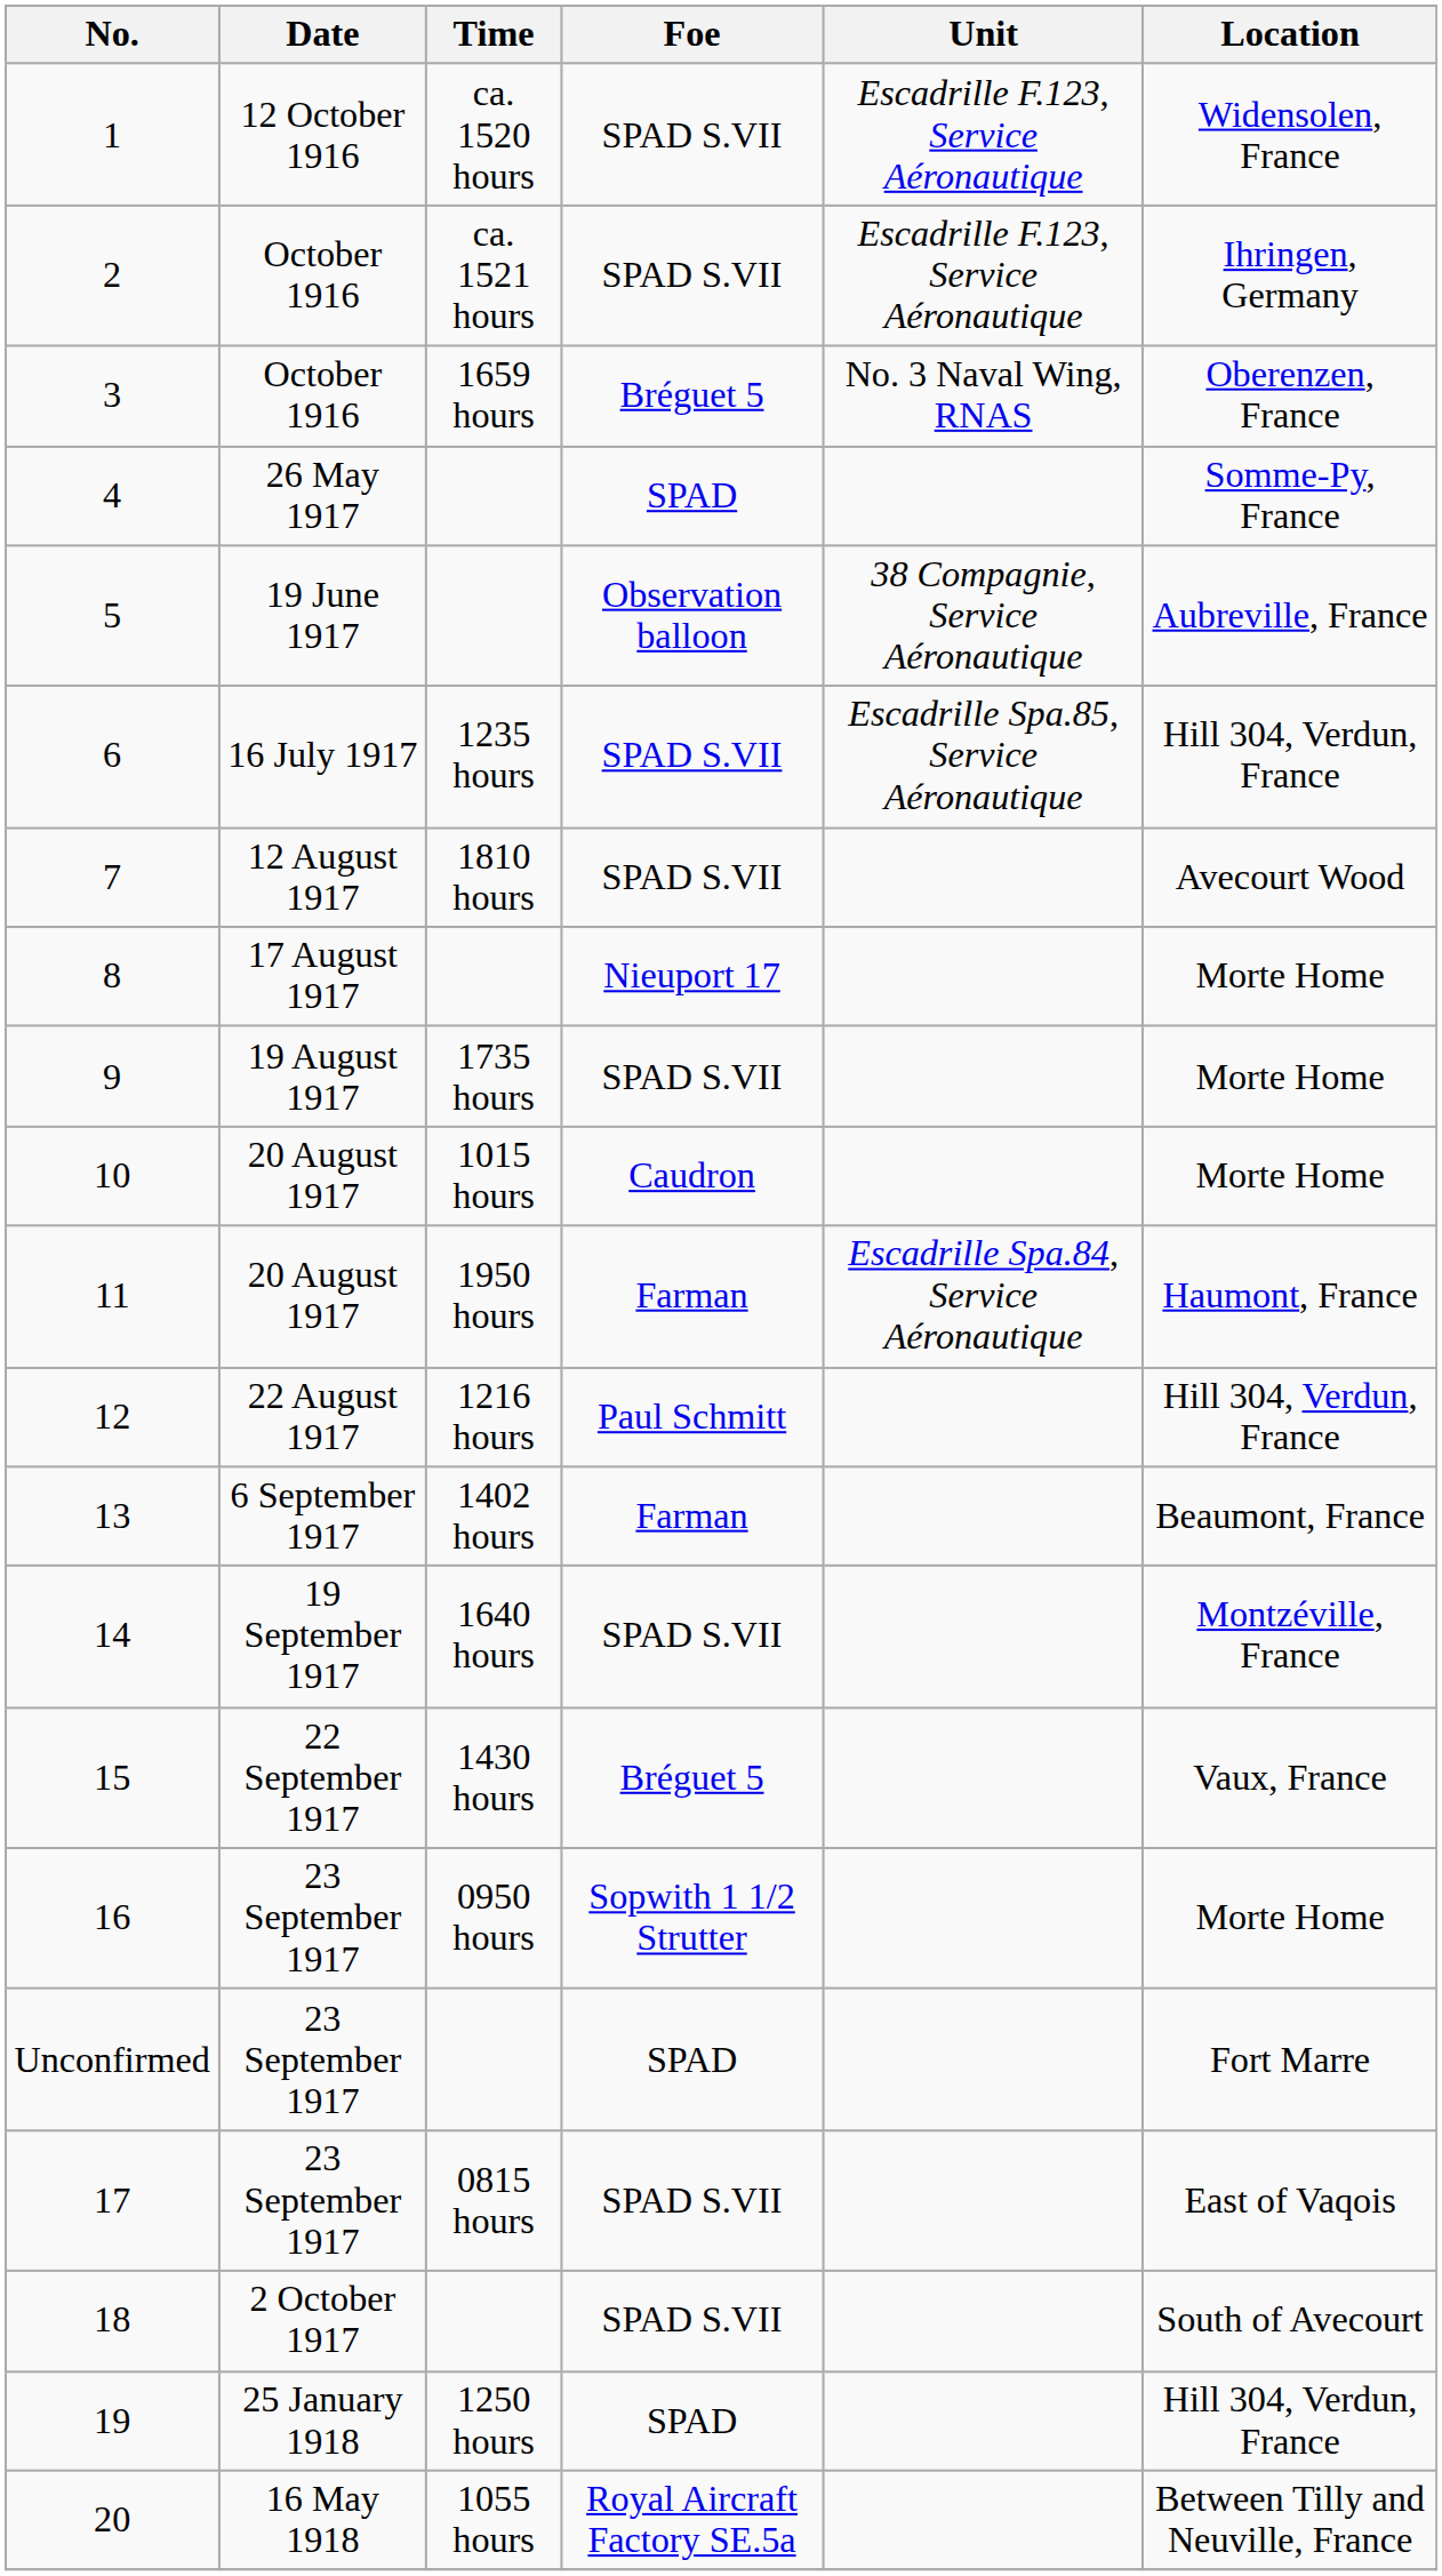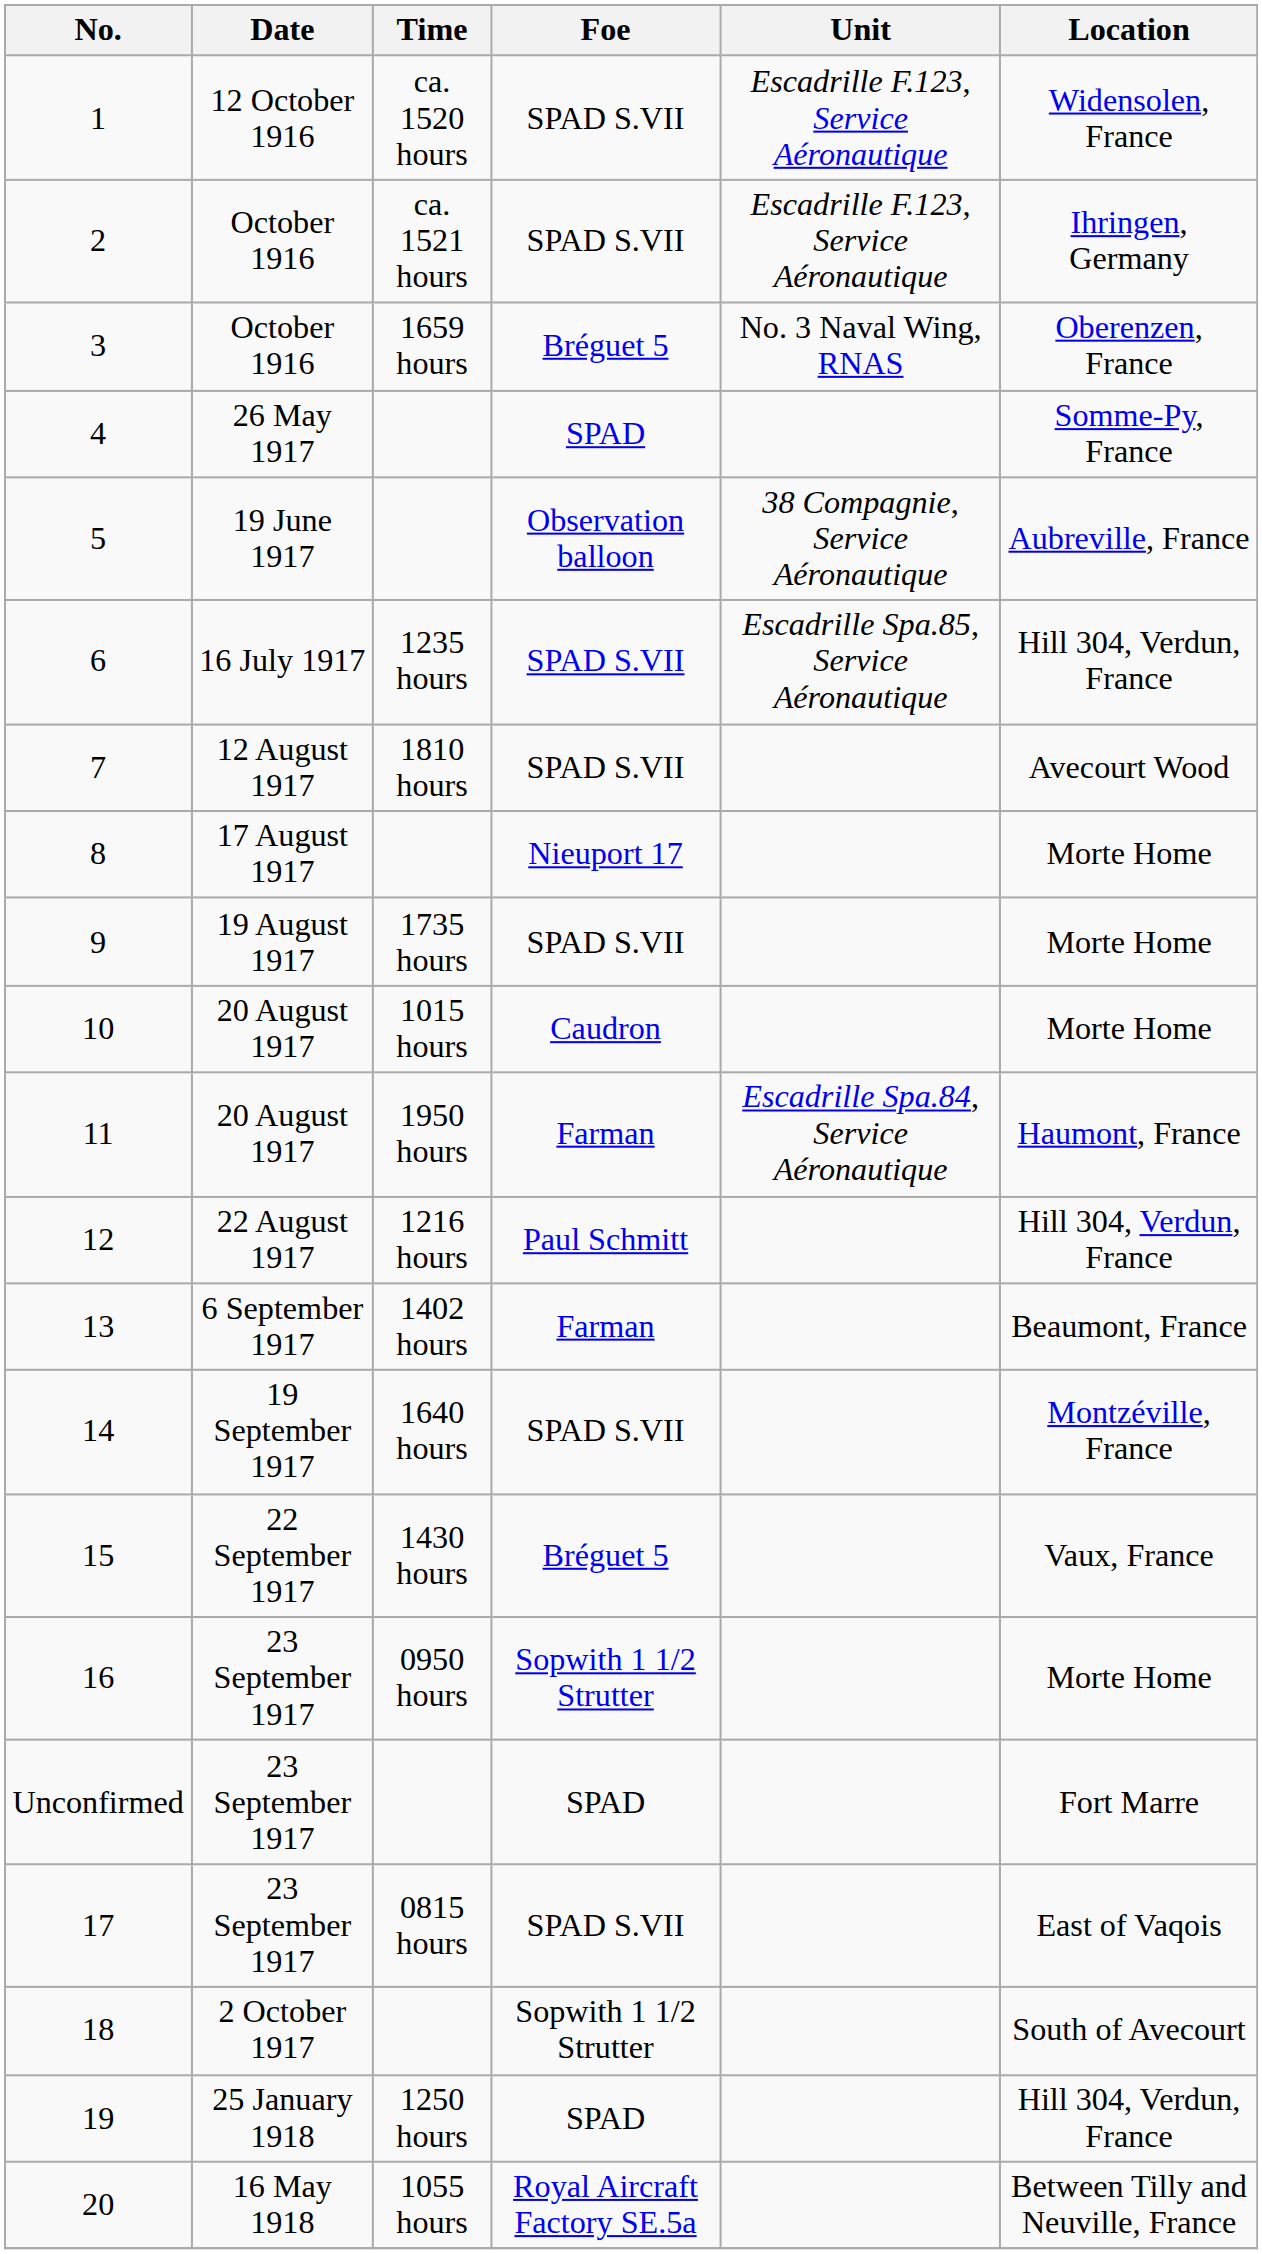 <table class="wikitable" border="1" style="margin: 1em auto 1em auto">
 <tr>
 <th>No.</th>
 <th>Date</th>
 <th>Time</th>
 <th>Foe</th>
 <th>Unit</th>
 <th>Location</th>
 </tr>
 <tr>
 <td align="center">1</td>
 <td align="center">12 October 1916</td>
 <td align="center">ca. 1520 hours</td>
 <td align="center">SPAD S.VII</td>
 <td align="center"><em>Escadrille F.123</em>, <em><a href='#'>Service Aéronautique</a></em></td>
 <td align="center"><a href='#'>Widensolen</a>, France</td>
 </tr>
 <tr>
 <td align="center">2</td>
 <td align="center">October 1916</td>
 <td align="center">ca. 1521 hours</td>
 <td align="center">SPAD S.VII</td>
 <td align="center"><em>Escadrille F.123</em>, <em>Service Aéronautique</em></td>
 <td align="center"><a href='#'>Ihringen</a>, Germany</td>
 </tr>
 <tr>
 <td align="center">3</td>
 <td align="center">October 1916</td>
 <td align="center">1659 hours</td>
 <td align="center"><a href='#'>Bréguet 5</a></td>
 <td align="center">No. 3 Naval Wing, <a href='#'>RNAS</a></td>
 <td align="center"><a href='#'>Oberenzen</a>, France</td>
 </tr>
 <tr>
 <td align="center">4</td>
 <td align="center">26 May 1917</td>
 <td align="center"></td>
 <td align="center"><a href='#'>SPAD</a></td>
 <td align="center"></td>
 <td align="center"><a href='#'>Somme-Py</a>, France</td>
 </tr>
 <tr>
 <td align="center">5</td>
 <td align="center">19 June 1917</td>
 <td align="center"></td>
 <td align="center"><a href='#'>Observation balloon</a></td>
 <td align="center"><em>38 Compagnie</em>, <em>Service Aéronautique</em></td>
 <td align="center"><a href='#'>Aubreville</a>, France</td>
 </tr>
 <tr>
 <td align="center">6</td>
 <td align="center">16 July 1917</td>
 <td align="center">1235 hours</td>
 <td align="center"><a href='#'>SPAD S.VII</a></td>
 <td align="center"><em>Escadrille Spa.85</em>, <em>Service Aéronautique</em></td>
 <td align="center">Hill 304, Verdun, France</td>
 </tr>
 <tr>
 <td align="center">7</td>
 <td align="center">12 August 1917</td>
 <td align="center">1810 hours</td>
 <td align="center">SPAD S.VII</td>
 <td align="center"></td>
 <td align="center">Avecourt Wood</td>
 </tr>
 <tr>
 <td align="center">8</td>
 <td align="center">17 August 1917</td>
 <td align="center"></td>
 <td align="center"><a href='#'>Nieuport 17</a></td>
 <td align="center"></td>
 <td align="center">Morte Home</td>
 </tr>
 <tr>
 <td align="center">9</td>
 <td align="center">19 August 1917</td>
 <td align="center">1735 hours</td>
 <td align="center">SPAD S.VII</td>
 <td align="center"></td>
 <td align="center">Morte Home</td>
 </tr>
 <tr>
 <td align="center">10</td>
 <td align="center">20 August 1917</td>
 <td align="center">1015 hours</td>
 <td align="center"><a href='#'>Caudron</a></td>
 <td align="center"></td>
 <td align="center">Morte Home</td>
 </tr>
 <tr>
 <td align="center">11</td>
 <td align="center">20 August 1917</td>
 <td align="center">1950 hours</td>
 <td align="center"><a href='#'>Farman</a></td>
 <td align="center"><em><a href='#'>Escadrille Spa.84</a></em>, <em>Service Aéronautique</em></td>
 <td align="center"><a href='#'>Haumont</a>, France</td>
 </tr>
 <tr>
 <td align="center">12</td>
 <td align="center">22 August 1917</td>
 <td align="center">1216 hours</td>
 <td align="center"><a href='#'>Paul Schmitt</a></td>
 <td align="center"></td>
 <td align="center">Hill 304, <a href='#'>Verdun</a>, France</td>
 </tr>
 <tr>
 <td align="center">13</td>
 <td align="center">6 September 1917</td>
 <td align="center">1402 hours</td>
 <td align="center"><a href='#'>Farman</a></td>
 <td align="center"></td>
 <td align="center">Beaumont, France</td>
 </tr>
 <tr>
 <td align="center">14</td>
 <td align="center">19 September 1917</td>
 <td align="center">1640 hours</td>
 <td align="center">SPAD S.VII</td>
 <td align="center"></td>
 <td align="center"><a href='#'>Montzéville</a>, France</td>
 </tr>
 <tr>
 <td align="center">15</td>
 <td align="center">22 September 1917</td>
 <td align="center">1430 hours</td>
 <td align="center"><a href='#'>Bréguet 5</a></td>
 <td align="center"></td>
 <td align="center">Vaux, France</td>
 </tr>
 <tr>
 <td align="center">16</td>
 <td align="center">23 September 1917</td>
 <td align="center">0950 hours</td>
 <td align="center"><a href='#'>Sopwith 1 1/2 Strutter</a></td>
 <td align="center"></td>
 <td align="center">Morte Home</td>
 </tr>
 <tr>
 <td align="center">Unconfirmed</td>
 <td align="center">23 September 1917</td>
 <td align="center"></td>
 <td align="center">SPAD</td>
 <td align="center"></td>
 <td align="center">Fort Marre</td>
 </tr>
 <tr>
 <td align="center">17</td>
 <td align="center">23 September 1917</td>
 <td align="center">0815 hours</td>
 <td align="center">SPAD S.VII</td>
 <td align="center"></td>
 <td align="center">East of Vaqois</td>
 </tr>
 <tr>
 <td align="center">18</td>
 <td align="center">2 October 1917</td>
 <td align="center"></td>
-<td align="center">SPAD S.VII</td>
+<td align="center">Sopwith 1 1/2 Strutter</td>
 <td align="center"></td>
 <td align="center">South of Avecourt</td>
 </tr>
 <tr>
 <td align="center">19</td>
 <td align="center">25 January 1918</td>
 <td align="center">1250 hours</td>
 <td align="center">SPAD</td>
 <td align="center"></td>
 <td align="center">Hill 304, Verdun, France</td>
 </tr>
 <tr>
 <td align="center">20</td>
 <td align="center">16 May 1918</td>
 <td align="center">1055 hours</td>
 <td align="center"><a href='#'>Royal Aircraft Factory SE.5a</a></td>
 <td align="center"></td>
 <td align="center">Between Tilly and Neuville, France</td>
 </tr>
 <tr }>
 </tr>
 </table>
